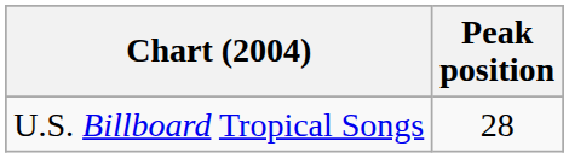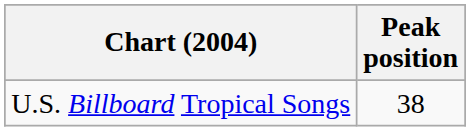 <table class="wikitable sortable">
 <tr>
 <th align="left">Chart (2004)</th>
 <th align="left">Peak<br>position</th>
 </tr>
 <tr>
 <td>U.S. <em><a href='#'>Billboard</a></em> <a href='#'>Tropical Songs</a></td>
-<td align="center">28</td>
+<td align="center">38</td>
 </tr>
 </table>
